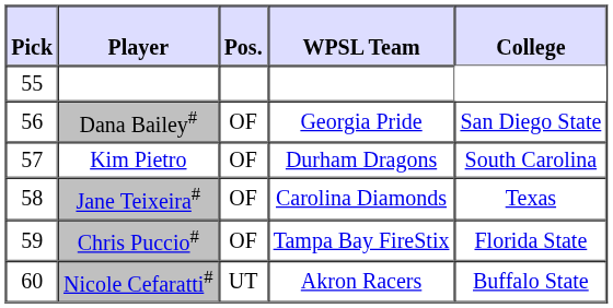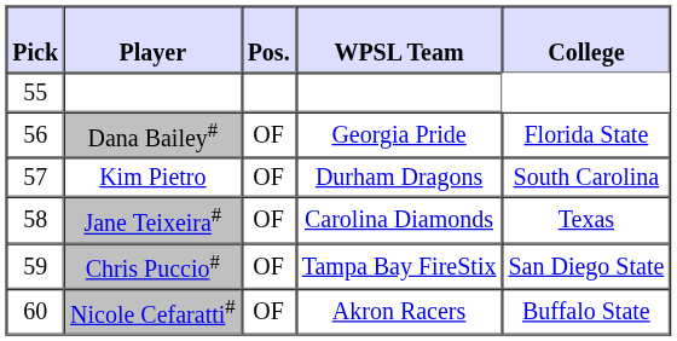 <table style="text-align: center" border="1" cellpadding="3" cellspacing="0">
 <tr>
 <th style="background:#ddf;"><br>Pick</th>
 <th style="background:#ddf;"><br>Player</th>
 <th style="background:#ddf;"><br>Pos.</th>
 <th style="background:#ddf;"><br>WPSL Team</th>
 <th style="background:#ddf;"><br>College</th>
 </tr>
 <tr>
 <td>55</td>
 <td></td>
 <td></td>
 <td></td>
 </tr>
 <tr>
 <td>56</td>
 <td style="background:#C0C0C0;">Dana Bailey<sup>#</sup></td>
 <td>OF</td>
 <td><a href='#'>Georgia Pride</a></td>
-<td><a href='#'>San Diego State</a></td>
+<td><a href='#'>Florida State</a></td>
 </tr>
 <tr>
 <td>57</td>
 <td><a href='#'>Kim Pietro</a></td>
 <td>OF</td>
 <td><a href='#'>Durham Dragons</a></td>
 <td><a href='#'>South Carolina</a></td>
 </tr>
 <tr>
 <td>58</td>
 <td style="background:#C0C0C0;"><a href='#'>Jane Teixeira</a><sup>#</sup></td>
 <td>OF</td>
 <td><a href='#'>Carolina Diamonds</a></td>
 <td><a href='#'>Texas</a></td>
 </tr>
 <tr>
 <td>59</td>
 <td style="background:#C0C0C0;"><a href='#'>Chris Puccio</a><sup>#</sup></td>
 <td>OF</td>
 <td><a href='#'>Tampa Bay FireStix</a></td>
-<td><a href='#'>Florida State</a></td>
+<td><a href='#'>San Diego State</a></td>
 </tr>
 <tr>
 <td>60</td>
 <td style="background:#C0C0C0;"><a href='#'>Nicole Cefaratti</a><sup>#</sup></td>
-<td>UT</td>
+<td>OF</td>
 <td><a href='#'>Akron Racers</a></td>
 <td><a href='#'>Buffalo State</a></td>
 </tr>
 </table>
